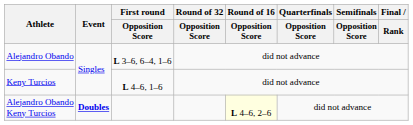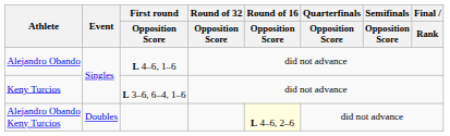 <table class=wikitable style="font-size:90%">
 <tr>
 <th rowspan="2">Athlete</th>
 <th rowspan="2">Event</th>
 <th>First round</th>
 <th>Round of 32</th>
 <th>Round of 16</th>
 <th>Quarterfinals</th>
 <th>Semifinals</th>
 <th colspan=2>Final / </th>
 </tr>
 <tr style="font-size:95%">
 <th>Opposition<br>Score</th>
 <th>Opposition<br>Score</th>
 <th>Opposition<br>Score</th>
 <th>Opposition<br>Score</th>
 <th>Opposition<br>Score</th>
 <th>Rank</th>
 </tr>
 <tr align=center>
 <td align=left><a href='#'>Alejandro Obando</a></td>
 <td align=left rowspan=2><a href='#'>Singles</a></td>
+<td><br><strong>L</strong> 4–6, 1–6</td>
+<td align=center colspan=6>did not advance</td>
+</tr>
+<tr align=center>
+<td align=left><a href='#'>Keny Turcios</a></td>
 <td><br><strong>L</strong> 3–6, 6–4, 1–6</td>
 <td align=center colspan=6>did not advance</td>
 </tr>
 <tr align=center>
-<td align=left><a href='#'>Keny Turcios</a></td>
-<td><br><strong>L</strong> 4–6, 1–6</td>
-<td align=center colspan=6>did not advance</td>
-</tr>
-<tr align=center>
 <td align=left><a href='#'>Alejandro Obando</a><br><a href='#'>Keny Turcios</a></td>
-<td align=left><strong><a href='#'>Doubles</a></strong></td>
+<td align=left><a href='#'>Doubles</a></td>
 <td></td>
 <td></td>
 <td style="background: lightyellow;"><br><strong>L</strong> 4–6, 2–6</td>
 <td align=center colspan=4>did not advance</td>
 </tr>
 </table>
